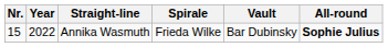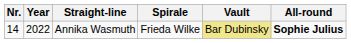 <table class="wikitable">
 <tr>
 <th>Nr.</th>
 <th>Year</th>
 <th>Straight-line</th>
 <th>Spirale</th>
 <th>Vault</th>
 <th>All-round</th>
 </tr>
 <tr>
-<td>15</td>
+<td>14</td>
 <td>2022</td>
 <td> Annika Wasmuth</td>
 <td> Frieda Wilke</td>
-<td> Bar Dubinsky</td>
+<td style="background: khaki;"> Bar Dubinsky</td>
 <td><strong> Sophie Julius</strong></td>
 </tr>
 </table>
